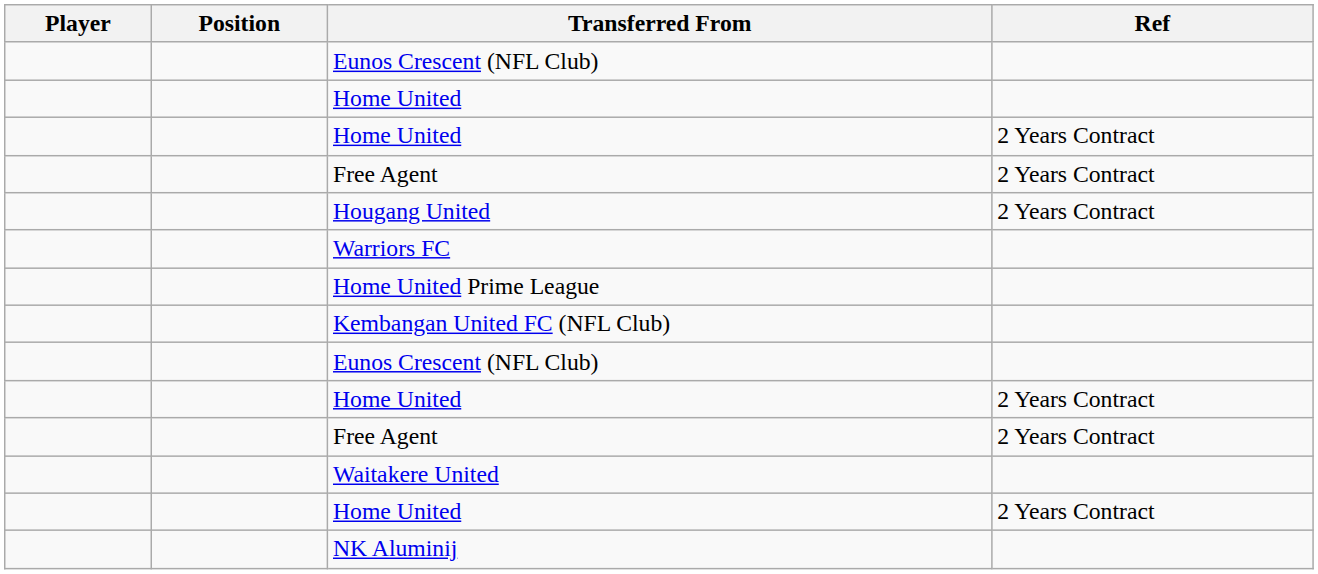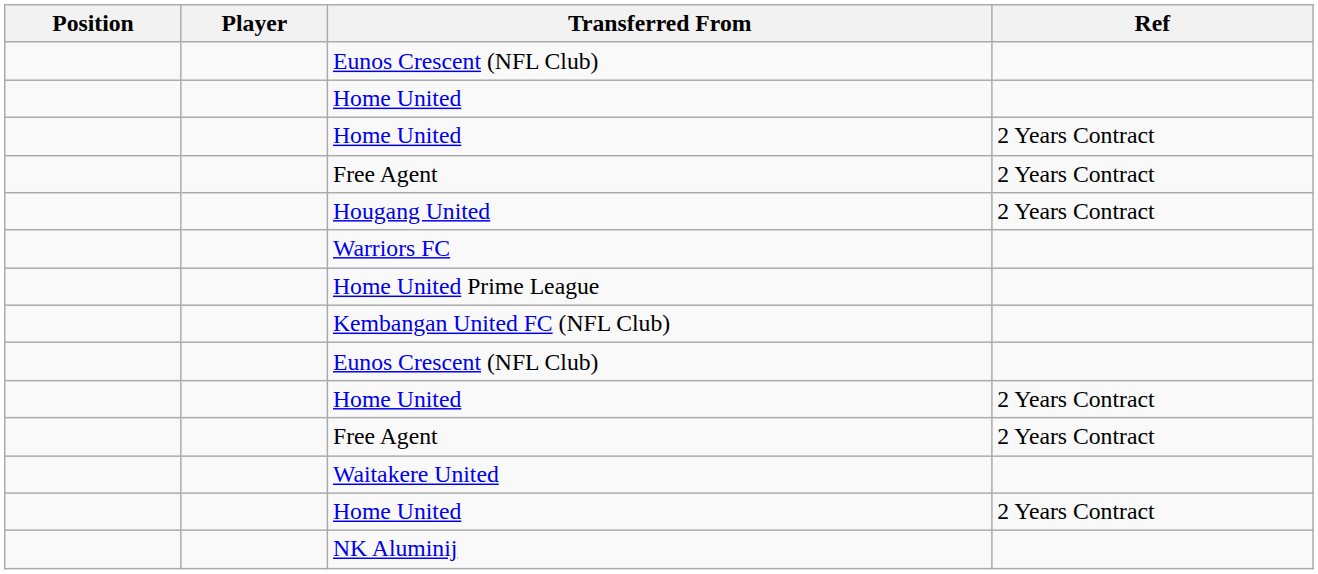 <table class="wikitable sortable" style="width:70%; text-align:center; font-size:100%; text-align:left;">
 <tr>
+<th><strong>Position</strong></th>
 <th><strong>Player</strong></th>
-<th><strong>Position</strong></th>
 <th><strong>Transferred From</strong></th>
 <th><strong>Ref</strong></th>
 </tr>
 <tr>
 <td></td>
 <td></td>
 <td><a href='#'>Eunos Crescent</a> (NFL Club)</td>
 <td></td>
 </tr>
 <tr>
 <td></td>
 <td></td>
 <td><a href='#'>Home United</a></td>
 <td></td>
 </tr>
 <tr>
 <td></td>
 <td></td>
 <td><a href='#'>Home United</a></td>
 <td>2 Years Contract </td>
 </tr>
 <tr>
 <td></td>
 <td></td>
 <td>Free Agent</td>
 <td>2 Years Contract </td>
 </tr>
 <tr>
 <td></td>
 <td></td>
 <td><a href='#'>Hougang United</a></td>
 <td>2 Years Contract </td>
 </tr>
 <tr>
 <td></td>
 <td></td>
 <td><a href='#'>Warriors FC</a></td>
 <td></td>
 </tr>
 <tr>
 <td></td>
 <td></td>
 <td><a href='#'>Home United</a> Prime League</td>
 <td></td>
 </tr>
 <tr>
 <td></td>
 <td></td>
 <td><a href='#'>Kembangan United FC</a> (NFL Club)</td>
 <td></td>
 </tr>
 <tr>
 <td></td>
 <td></td>
 <td><a href='#'>Eunos Crescent</a> (NFL Club)</td>
 <td></td>
 </tr>
 <tr>
 <td></td>
 <td></td>
 <td><a href='#'>Home United</a></td>
 <td>2 Years Contract </td>
 </tr>
 <tr>
 <td></td>
 <td></td>
 <td>Free Agent</td>
 <td>2 Years Contract </td>
 </tr>
 <tr>
 <td></td>
 <td></td>
 <td> <a href='#'>Waitakere United</a></td>
 <td></td>
 </tr>
 <tr>
 <td></td>
 <td></td>
 <td><a href='#'>Home United</a></td>
 <td>2 Years Contract </td>
 </tr>
 <tr>
 <td></td>
 <td></td>
 <td> <a href='#'>NK Aluminij</a></td>
 <td></td>
 </tr>
 </table>
